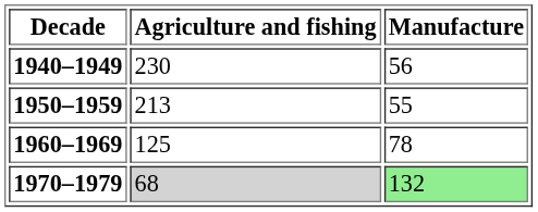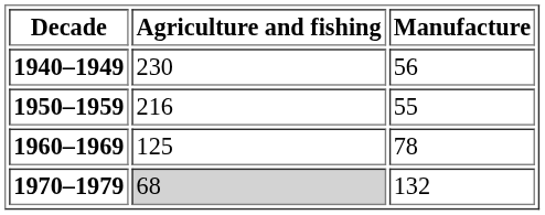 <table border="1" cellpadding="2">
 <tr>
 <th>Decade</th>
 <th>Agriculture and fishing</th>
 <th>Manufacture</th>
 </tr>
 <tr>
 <th>1940–1949</th>
 <td>230</td>
 <td>56</td>
 </tr>
 <tr>
 <th>1950–1959</th>
-<td>213</td>
+<td>216</td>
 <td>55</td>
 </tr>
 <tr>
 <th>1960–1969</th>
 <td>125</td>
 <td>78</td>
 </tr>
 <tr>
 <th>1970–1979</th>
 <td style="background: lightgrey;">68</td>
-<td style="background: lightgreen;">132</td>
+<td>132</td>
 </tr>
 </table>
